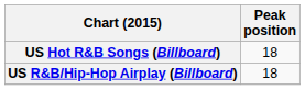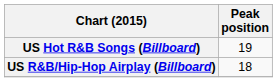 <table class="wikitable sortable plainrowheaders" style="text-align:center">
 <tr>
 <th>Chart (2015)</th>
 <th>Peak<br>position</th>
 </tr>
 <tr>
 <th scope="row">US <a href='#'>Hot R&B Songs</a> (<em><a href='#'>Billboard</a></em>)</th>
-<td>18</td>
+<td>19</td>
 </tr>
 <tr>
 <th scope="row">US <a href='#'>R&B/Hip-Hop Airplay</a> (<em><a href='#'>Billboard</a></em>)</th>
 <td>18</td>
 </tr>
 <tr>
 </tr>
 </table>
